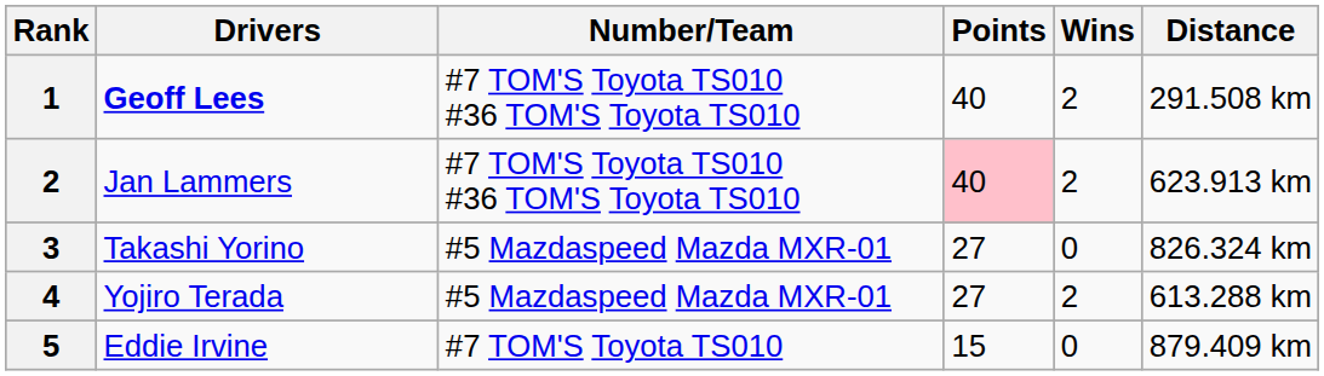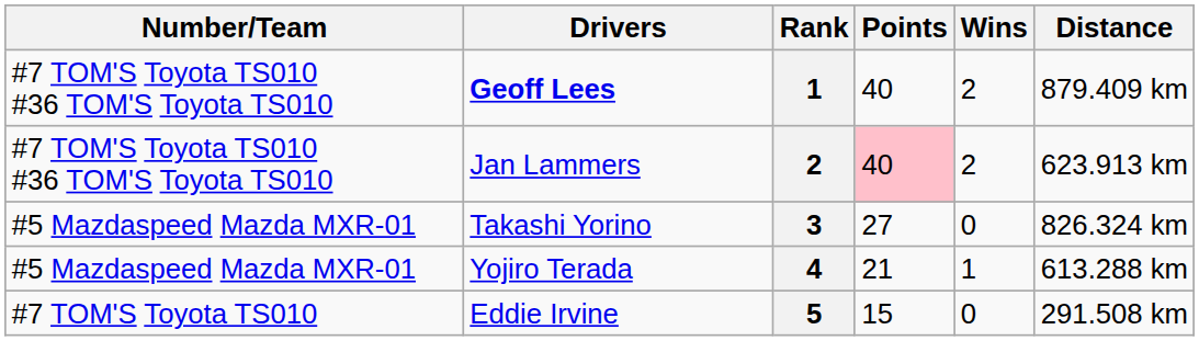 <table class="wikitable" style="font-size: 95%;">
 <tr>
+<th width=240>Number/Team</th>
+<th width=160>Drivers</th>
 <th>Rank</th>
-<th width=160>Drivers</th>
-<th width=240>Number/Team</th>
 <th>Points</th>
 <th>Wins</th>
 <th>Distance</th>
 </tr>
 <tr>
+<td>#7 <a href='#'>TOM'S</a> <a href='#'>Toyota TS010</a><br>#36 <a href='#'>TOM'S</a> <a href='#'>Toyota TS010</a></td>
+<td> <strong><a href='#'>Geoff Lees</a></strong></td>
 <th>1</th>
-<td> <strong><a href='#'>Geoff Lees</a></strong></td>
-<td>#7 <a href='#'>TOM'S</a> <a href='#'>Toyota TS010</a><br>#36 <a href='#'>TOM'S</a> <a href='#'>Toyota TS010</a></td>
 <td>40</td>
 <td>2</td>
-<td>291.508 km</td>
+<td>879.409 km</td>
 </tr>
 <tr>
+<td>#7 <a href='#'>TOM'S</a> <a href='#'>Toyota TS010</a><br>#36 <a href='#'>TOM'S</a> <a href='#'>Toyota TS010</a></td>
+<td> <a href='#'>Jan Lammers</a></td>
 <th>2</th>
-<td> <a href='#'>Jan Lammers</a></td>
-<td>#7 <a href='#'>TOM'S</a> <a href='#'>Toyota TS010</a><br>#36 <a href='#'>TOM'S</a> <a href='#'>Toyota TS010</a></td>
 <td style="background: pink;">40</td>
 <td>2</td>
 <td>623.913 km</td>
 </tr>
 <tr>
+<td>#5 <a href='#'>Mazdaspeed</a> <a href='#'>Mazda MXR-01</a></td>
+<td> <a href='#'>Takashi Yorino</a></td>
 <th>3</th>
-<td> <a href='#'>Takashi Yorino</a></td>
-<td>#5 <a href='#'>Mazdaspeed</a> <a href='#'>Mazda MXR-01</a></td>
 <td>27</td>
 <td>0</td>
 <td>826.324 km</td>
 </tr>
 <tr>
+<td>#5 <a href='#'>Mazdaspeed</a> <a href='#'>Mazda MXR-01</a></td>
+<td> <a href='#'>Yojiro Terada</a></td>
 <th>4</th>
-<td> <a href='#'>Yojiro Terada</a></td>
-<td>#5 <a href='#'>Mazdaspeed</a> <a href='#'>Mazda MXR-01</a></td>
-<td>27</td>
-<td>2</td>
+<td>21</td>
+<td>1</td>
 <td>613.288 km</td>
 </tr>
 <tr>
+<td>#7 <a href='#'>TOM'S</a> <a href='#'>Toyota TS010</a></td>
+<td> <a href='#'>Eddie Irvine</a></td>
 <th>5</th>
-<td> <a href='#'>Eddie Irvine</a></td>
-<td>#7 <a href='#'>TOM'S</a> <a href='#'>Toyota TS010</a></td>
 <td>15</td>
 <td>0</td>
-<td>879.409 km</td>
+<td>291.508 km</td>
 </tr>
 </table>
